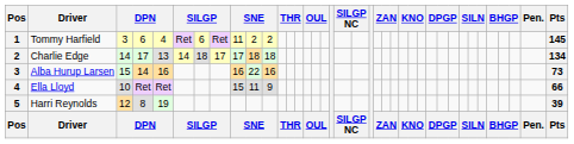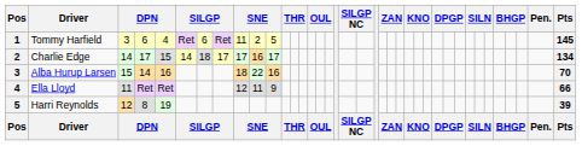 <table class="wikitable" style="font-size:85%; text-align:center">
 <tr>
 <th>Pos</th>
 <th>Driver</th>
 <th colspan=3><a href='#'>DPN</a><br></th>
 <th colspan=3><a href='#'>SILGP</a><br></th>
 <th colspan=3><a href='#'>SNE</a><br></th>
 <th colspan=3><a href='#'>THR</a><br></th>
 <th colspan=3><a href='#'>OUL</a><br></th>
 <th rowspan=7></th>
 <th colspan=2><a href='#'>SILGP</a><br>NC<br></th>
 <th rowspan=7></th>
 <th colspan=3><a href='#'>ZAN</a><br></th>
 <th colspan=3><a href='#'>KNO</a><br></th>
 <th colspan=3><a href='#'>DPGP</a><br></th>
 <th colspan=3><a href='#'>SILN</a><br></th>
 <th colspan=3><a href='#'>BHGP</a><br></th>
 <th>Pen.</th>
 <th>Pts</th>
 </tr>
 <tr>
 <th>1</th>
 <td style="text-align:left"> Tommy Harfield</td>
 <td style="background:#FFFFBF">3</td>
 <td style="background:#FFFFBF">6</td>
 <td style="background:#FFFFBF">4</td>
 <td style="background:#EFCFFF">Ret</td>
 <td style="background:#FFFFBF">6</td>
 <td style="background:#EFCFFF">Ret</td>
 <td style="background:#FFFFBF">11</td>
 <td style="background:#FFFFBF">2</td>
-<td style="background:#FFFFBF">2</td>
+<td style="background:#FFFFBF">5</td>
 <td></td>
 <td></td>
 <td></td>
 <td></td>
 <td></td>
 <td></td>
 <td></td>
 <td></td>
 <td></td>
 <td></td>
 <td></td>
 <td></td>
 <td></td>
 <td></td>
 <td></td>
 <td></td>
 <td></td>
 <td></td>
 <td></td>
 <td></td>
 <td></td>
 <td></td>
 <td></td>
 <td></td>
 <th>145</th>
 </tr>
 <tr>
 <th>2</th>
 <td style="text-align:left"> Charlie Edge</td>
 <td style="background:#DFFFDF">14</td>
 <td style="background:#DFFFDF">17</td>
-<td style="background:#DFDFDF">13</td>
+<td style="background:#DFDFDF">15</td>
 <td style="background:#FFFFBF">14</td>
 <td style="background:#DFDFDF">18</td>
 <td style="background:#FFFFBF">17</td>
 <td style="background:#DFFFDF">17</td>
-<td style="background:#FFDF9F">18</td>
-<td style="background:#DFFFDF">18</td>
+<td style="background:#FFDF9F">16</td>
+<td style="background:#DFFFDF">17</td>
 <td></td>
 <td></td>
 <td></td>
 <td></td>
 <td></td>
 <td></td>
 <td></td>
 <td></td>
 <td></td>
 <td></td>
 <td></td>
 <td></td>
 <td></td>
 <td></td>
 <td></td>
 <td></td>
 <td></td>
 <td></td>
 <td></td>
 <td></td>
 <td></td>
 <td></td>
 <td></td>
 <td></td>
 <th>134</th>
 </tr>
 <tr>
 <th>3</th>
 <td style="text-align:left" nowrap=""> <a href='#'>Alba Hurup Larsen</a></td>
 <td style="background:#DFFFDF">15</td>
 <td style="background:#FFDF9F">14</td>
 <td style="background:#FFDF9F">16</td>
 <td></td>
 <td></td>
 <td></td>
-<td style="background:#FFDF9F">16</td>
+<td style="background:#FFDF9F">18</td>
 <td style="background:#DFFFDF">22</td>
 <td style="background:#FFDF9F">16</td>
 <td></td>
 <td></td>
 <td></td>
 <td></td>
 <td></td>
 <td></td>
 <td></td>
 <td></td>
 <td></td>
 <td></td>
 <td></td>
 <td></td>
 <td></td>
 <td></td>
 <td></td>
 <td></td>
 <td></td>
 <td></td>
 <td></td>
 <td></td>
 <td></td>
 <td></td>
 <td></td>
 <td></td>
-<th>73</th>
+<th>70</th>
 </tr>
 <tr>
 <th>4</th>
 <td style="text-align:left"> <a href='#'>Ella Lloyd</a></td>
-<td style="background:#DFDFDF">10</td>
+<td style="background:#DFDFDF">11</td>
 <td style="background:#EFCFFF">Ret</td>
 <td style="background:#EFCFFF">Ret</td>
 <td></td>
 <td></td>
 <td></td>
-<td style="background:#DFDFDF">15</td>
+<td style="background:#DFDFDF">12</td>
 <td style="background:#DFDFDF">11</td>
 <td style="background:#DFDFDF">9</td>
 <td></td>
 <td></td>
 <td></td>
 <td></td>
 <td></td>
 <td></td>
 <td></td>
 <td></td>
 <td></td>
 <td></td>
 <td></td>
 <td></td>
 <td></td>
 <td></td>
 <td></td>
 <td></td>
 <td></td>
 <td></td>
 <td></td>
 <td></td>
 <td></td>
 <td></td>
 <td></td>
 <td></td>
 <th>66</th>
 </tr>
 <tr>
 <th>5</th>
 <td style="text-align:left"> Harri Reynolds</td>
 <td style="background:#FFDF9F">12</td>
 <td style="background:#DFDFDF">8</td>
 <td style="background:#DFFFDF">19</td>
 <td></td>
 <td></td>
 <td></td>
 <td></td>
 <td></td>
 <td></td>
 <td></td>
 <td></td>
 <td></td>
 <td></td>
 <td></td>
 <td></td>
 <td></td>
 <td></td>
 <td></td>
 <td></td>
 <td></td>
 <td></td>
 <td></td>
 <td></td>
 <td></td>
 <td></td>
 <td></td>
 <td></td>
 <td></td>
 <td></td>
 <td></td>
 <td></td>
 <td></td>
 <td></td>
 <th>39</th>
 </tr>
 <tr>
 <th>Pos</th>
 <th>Driver</th>
 <th colspan=3><a href='#'>DPN</a><br></th>
 <th colspan=3><a href='#'>SILGP</a><br></th>
 <th colspan=3><a href='#'>SNE</a><br></th>
 <th colspan=3><a href='#'>THR</a><br></th>
 <th colspan=3><a href='#'>OUL</a><br></th>
 <th colspan=2><a href='#'>SILGP</a><br>NC<br></th>
 <th colspan=3><a href='#'>ZAN</a><br></th>
 <th colspan=3><a href='#'>KNO</a><br></th>
 <th colspan=3><a href='#'>DPGP</a><br></th>
 <th colspan=3><a href='#'>SILN</a><br></th>
 <th colspan=3><a href='#'>BHGP</a><br></th>
 <th>Pen.</th>
 <th>Pts</th>
 </tr>
 </table>
